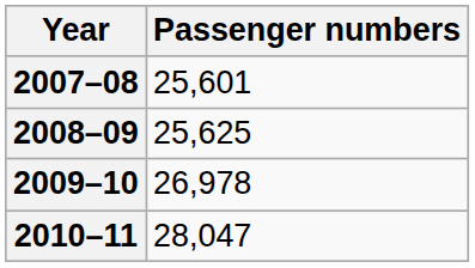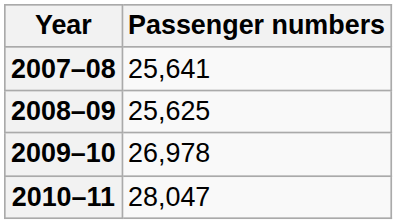 <table class="wikitable sortable" style="font-size: 100%;" width= align=>
 <tr>
 <th>Year</th>
 <th>Passenger numbers</th>
 </tr>
 <tr>
 <th>2007–08</th>
-<td>25,601</td>
+<td>25,641</td>
 </tr>
 <tr>
 <th>2008–09</th>
 <td>25,625</td>
 </tr>
 <tr>
 <th>2009–10</th>
 <td>26,978</td>
 </tr>
 <tr>
 <th>2010–11</th>
 <td>28,047</td>
 </tr>
 </table>
